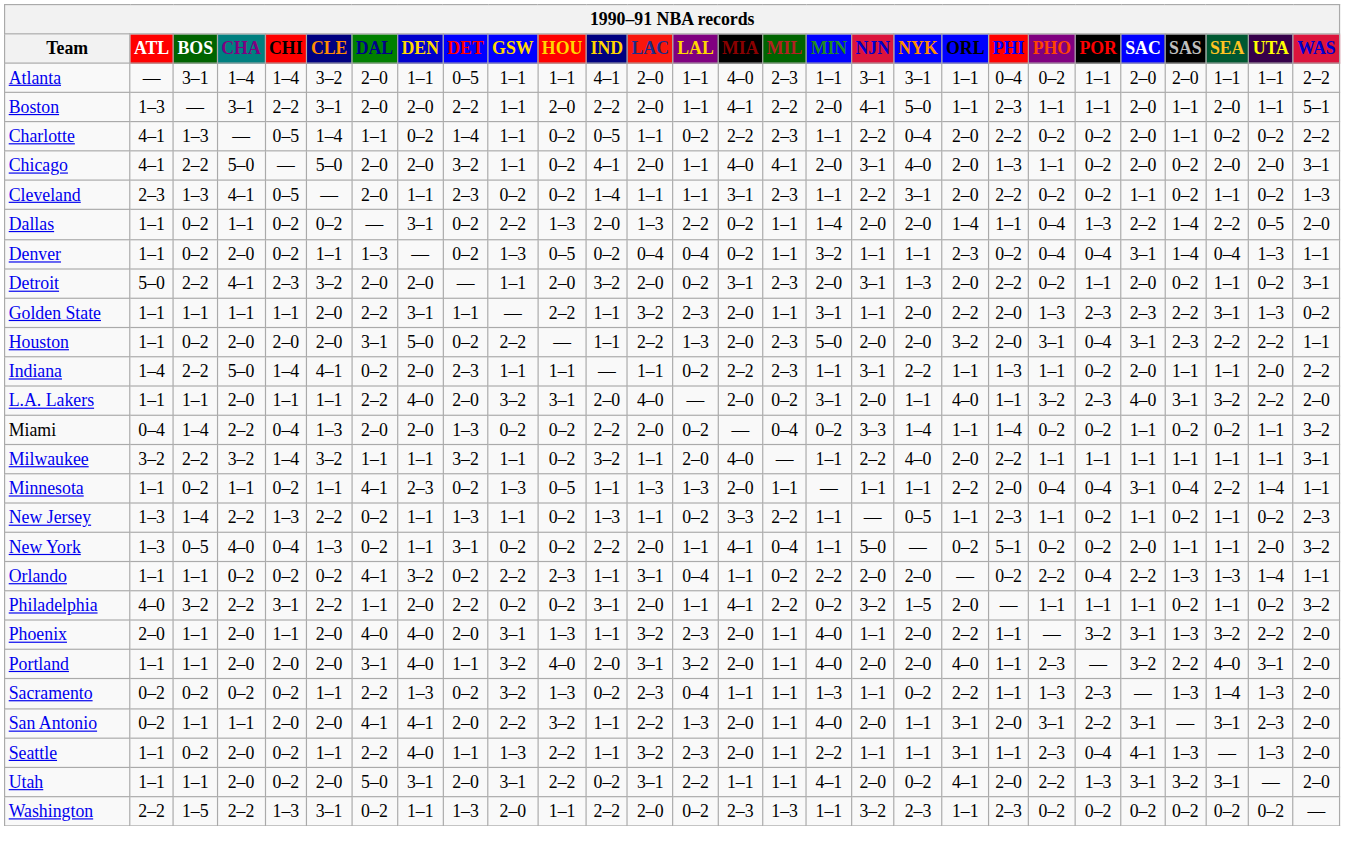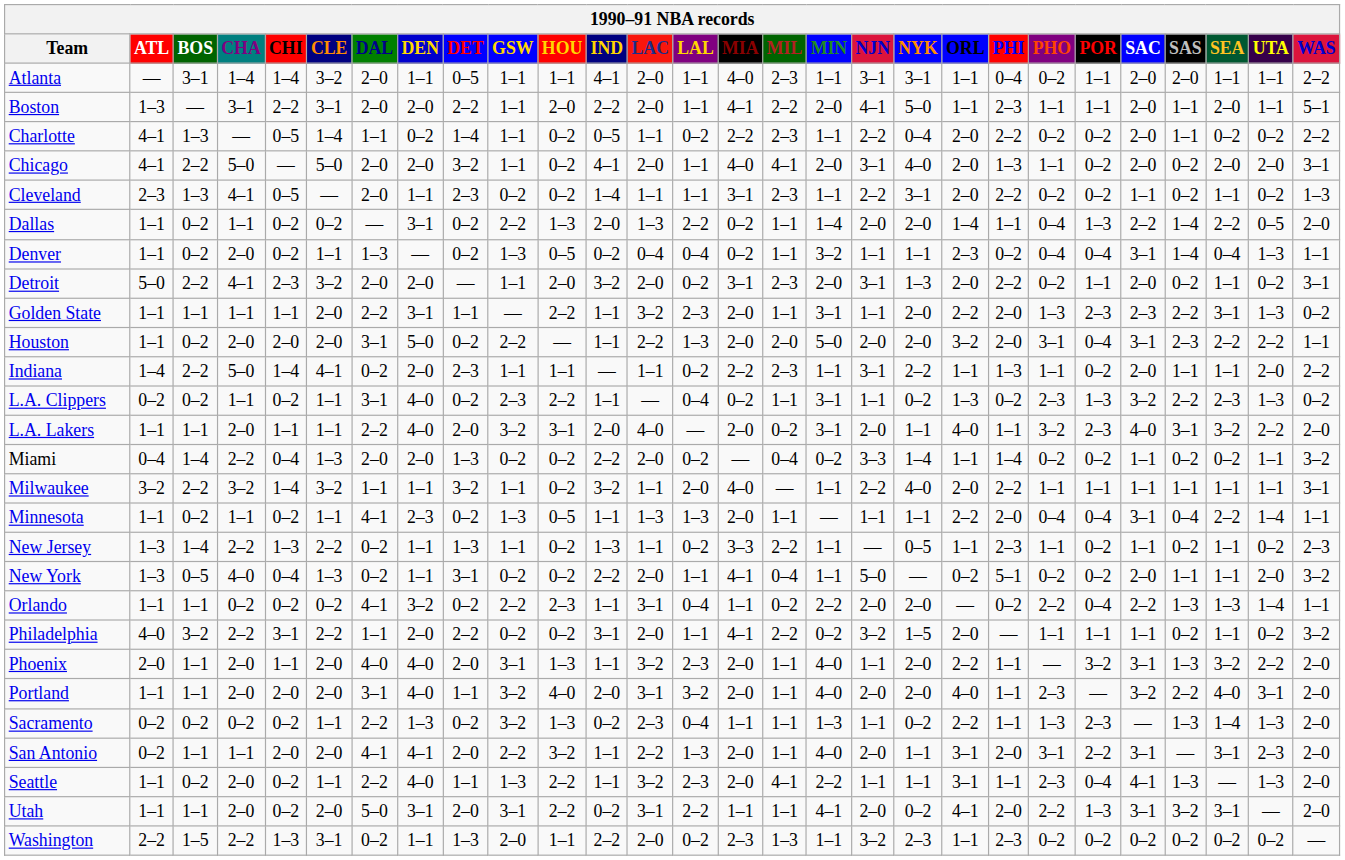 <table class="wikitable" style="font-size:95%; text-align:center;">
 <tr>
 <th colspan=28>1990–91 NBA records</th>
 </tr>
 <tr>
 <th width=100>Team</th>
 <th style="background:#FF0000;color:#FFFFFF;width=35">ATL</th>
 <th style="background:#006400;color:#FFFFFF;width=35">BOS</th>
 <th style="background:#008080;color:#800080;width=35">CHA</th>
 <th style="background:#FF0000;color:#000000;width=35">CHI</th>
 <th style="background:#000080;color:#FF8C00;width=35">CLE</th>
 <th style="background:#008000;color:#00008B;width=35">DAL</th>
 <th style="background:#0000CD;color:#FFD700;width=35">DEN</th>
 <th style="background:#0000FF;color:#FF0000;width=35">DET</th>
 <th style="background:#0000FF;color:#FFD700;width=35">GSW</th>
 <th style="background:#FF0000;color:#FFD700;width=35">HOU</th>
 <th style="background:#000080;color:#FFD700;width=35">IND</th>
 <th style="background:#F9160D;color:#1A2E8B;width=35">LAC</th>
 <th style="background:#800080;color:#FFD700;width=35">LAL</th>
 <th style="background:#000000;color:#8B0000;width=35">MIA</th>
 <th style="background:#006400;color:#B22222;width=35">MIL</th>
 <th style="background:#0000FF;color:#228B22;width=35">MIN</th>
 <th style="background:#DC143C;color:#0000CD;width=35">NJN</th>
 <th style="background:#0000FF;color:#FF8C00;width=35">NYK</th>
 <th style="background:#0000FF;color:#000000;width=35">ORL</th>
 <th style="background:#FF0000;color:#0000FF;width=35">PHI</th>
 <th style="background:#800080;color:#FF4500;width=35">PHO</th>
 <th style="background:#000000;color:#FF0000;width=35">POR</th>
 <th style="background:#0000FF;color:#FFFFFF;width=35">SAC</th>
 <th style="background:#000000;color:#C0C0C0;width=35">SAS</th>
 <th style="background:#005831;color:#FFC322;width=35">SEA</th>
 <th style="background:#36004A;color:#FFFF00;width=35">UTA</th>
 <th style="background:#DC143C;color:#0000CD;width=35">WAS</th>
 </tr>
 <tr>
 <td style="text-align:left;"><a href='#'>Atlanta</a></td>
 <td>—</td>
 <td>3–1</td>
 <td>1–4</td>
 <td>1–4</td>
 <td>3–2</td>
 <td>2–0</td>
 <td>1–1</td>
 <td>0–5</td>
 <td>1–1</td>
 <td>1–1</td>
 <td>4–1</td>
 <td>2–0</td>
 <td>1–1</td>
 <td>4–0</td>
 <td>2–3</td>
 <td>1–1</td>
 <td>3–1</td>
 <td>3–1</td>
 <td>1–1</td>
 <td>0–4</td>
 <td>0–2</td>
 <td>1–1</td>
 <td>2–0</td>
 <td>2–0</td>
 <td>1–1</td>
 <td>1–1</td>
 <td>2–2</td>
 </tr>
 <tr>
 <td style="text-align:left;"><a href='#'>Boston</a></td>
 <td>1–3</td>
 <td>—</td>
 <td>3–1</td>
 <td>2–2</td>
 <td>3–1</td>
 <td>2–0</td>
 <td>2–0</td>
 <td>2–2</td>
 <td>1–1</td>
 <td>2–0</td>
 <td>2–2</td>
 <td>2–0</td>
 <td>1–1</td>
 <td>4–1</td>
 <td>2–2</td>
 <td>2–0</td>
 <td>4–1</td>
 <td>5–0</td>
 <td>1–1</td>
 <td>2–3</td>
 <td>1–1</td>
 <td>1–1</td>
 <td>2–0</td>
 <td>1–1</td>
 <td>2–0</td>
 <td>1–1</td>
 <td>5–1</td>
 </tr>
 <tr>
 <td style="text-align:left;"><a href='#'>Charlotte</a></td>
 <td>4–1</td>
 <td>1–3</td>
 <td>—</td>
 <td>0–5</td>
 <td>1–4</td>
 <td>1–1</td>
 <td>0–2</td>
 <td>1–4</td>
 <td>1–1</td>
 <td>0–2</td>
 <td>0–5</td>
 <td>1–1</td>
 <td>0–2</td>
 <td>2–2</td>
 <td>2–3</td>
 <td>1–1</td>
 <td>2–2</td>
 <td>0–4</td>
 <td>2–0</td>
 <td>2–2</td>
 <td>0–2</td>
 <td>0–2</td>
 <td>2–0</td>
 <td>1–1</td>
 <td>0–2</td>
 <td>0–2</td>
 <td>2–2</td>
 </tr>
 <tr>
 <td style="text-align:left;"><a href='#'>Chicago</a></td>
 <td>4–1</td>
 <td>2–2</td>
 <td>5–0</td>
 <td>—</td>
 <td>5–0</td>
 <td>2–0</td>
 <td>2–0</td>
 <td>3–2</td>
 <td>1–1</td>
 <td>0–2</td>
 <td>4–1</td>
 <td>2–0</td>
 <td>1–1</td>
 <td>4–0</td>
 <td>4–1</td>
 <td>2–0</td>
 <td>3–1</td>
 <td>4–0</td>
 <td>2–0</td>
 <td>1–3</td>
 <td>1–1</td>
 <td>0–2</td>
 <td>2–0</td>
 <td>0–2</td>
 <td>2–0</td>
 <td>2–0</td>
 <td>3–1</td>
 </tr>
 <tr>
 <td style="text-align:left;"><a href='#'>Cleveland</a></td>
 <td>2–3</td>
 <td>1–3</td>
 <td>4–1</td>
 <td>0–5</td>
 <td>—</td>
 <td>2–0</td>
 <td>1–1</td>
 <td>2–3</td>
 <td>0–2</td>
 <td>0–2</td>
 <td>1–4</td>
 <td>1–1</td>
 <td>1–1</td>
 <td>3–1</td>
 <td>2–3</td>
 <td>1–1</td>
 <td>2–2</td>
 <td>3–1</td>
 <td>2–0</td>
 <td>2–2</td>
 <td>0–2</td>
 <td>0–2</td>
 <td>1–1</td>
 <td>0–2</td>
 <td>1–1</td>
 <td>0–2</td>
 <td>1–3</td>
 </tr>
 <tr>
 <td style="text-align:left;"><a href='#'>Dallas</a></td>
 <td>1–1</td>
 <td>0–2</td>
 <td>1–1</td>
 <td>0–2</td>
 <td>0–2</td>
 <td>—</td>
 <td>3–1</td>
 <td>0–2</td>
 <td>2–2</td>
 <td>1–3</td>
 <td>2–0</td>
 <td>1–3</td>
 <td>2–2</td>
 <td>0–2</td>
 <td>1–1</td>
 <td>1–4</td>
 <td>2–0</td>
 <td>2–0</td>
 <td>1–4</td>
 <td>1–1</td>
 <td>0–4</td>
 <td>1–3</td>
 <td>2–2</td>
 <td>1–4</td>
 <td>2–2</td>
 <td>0–5</td>
 <td>2–0</td>
 </tr>
 <tr>
 <td style="text-align:left;"><a href='#'>Denver</a></td>
 <td>1–1</td>
 <td>0–2</td>
 <td>2–0</td>
 <td>0–2</td>
 <td>1–1</td>
 <td>1–3</td>
 <td>—</td>
 <td>0–2</td>
 <td>1–3</td>
 <td>0–5</td>
 <td>0–2</td>
 <td>0–4</td>
 <td>0–4</td>
 <td>0–2</td>
 <td>1–1</td>
 <td>3–2</td>
 <td>1–1</td>
 <td>1–1</td>
 <td>2–3</td>
 <td>0–2</td>
 <td>0–4</td>
 <td>0–4</td>
 <td>3–1</td>
 <td>1–4</td>
 <td>0–4</td>
 <td>1–3</td>
 <td>1–1</td>
 </tr>
 <tr>
 <td style="text-align:left;"><a href='#'>Detroit</a></td>
 <td>5–0</td>
 <td>2–2</td>
 <td>4–1</td>
 <td>2–3</td>
 <td>3–2</td>
 <td>2–0</td>
 <td>2–0</td>
 <td>—</td>
 <td>1–1</td>
 <td>2–0</td>
 <td>3–2</td>
 <td>2–0</td>
 <td>0–2</td>
 <td>3–1</td>
 <td>2–3</td>
 <td>2–0</td>
 <td>3–1</td>
 <td>1–3</td>
 <td>2–0</td>
 <td>2–2</td>
 <td>0–2</td>
 <td>1–1</td>
 <td>2–0</td>
 <td>0–2</td>
 <td>1–1</td>
 <td>0–2</td>
 <td>3–1</td>
 </tr>
 <tr>
 <td style="text-align:left;"><a href='#'>Golden State</a></td>
 <td>1–1</td>
 <td>1–1</td>
 <td>1–1</td>
 <td>1–1</td>
 <td>2–0</td>
 <td>2–2</td>
 <td>3–1</td>
 <td>1–1</td>
 <td>—</td>
 <td>2–2</td>
 <td>1–1</td>
 <td>3–2</td>
 <td>2–3</td>
 <td>2–0</td>
 <td>1–1</td>
 <td>3–1</td>
 <td>1–1</td>
 <td>2–0</td>
 <td>2–2</td>
 <td>2–0</td>
 <td>1–3</td>
 <td>2–3</td>
 <td>2–3</td>
 <td>2–2</td>
 <td>3–1</td>
 <td>1–3</td>
 <td>0–2</td>
 </tr>
 <tr>
 <td style="text-align:left;"><a href='#'>Houston</a></td>
 <td>1–1</td>
 <td>0–2</td>
 <td>2–0</td>
 <td>2–0</td>
 <td>2–0</td>
 <td>3–1</td>
 <td>5–0</td>
 <td>0–2</td>
 <td>2–2</td>
 <td>—</td>
 <td>1–1</td>
 <td>2–2</td>
 <td>1–3</td>
 <td>2–0</td>
-<td>2–3</td>
+<td>2–0</td>
 <td>5–0</td>
 <td>2–0</td>
 <td>2–0</td>
 <td>3–2</td>
 <td>2–0</td>
 <td>3–1</td>
 <td>0–4</td>
 <td>3–1</td>
 <td>2–3</td>
 <td>2–2</td>
 <td>2–2</td>
 <td>1–1</td>
 </tr>
 <tr>
 <td style="text-align:left;"><a href='#'>Indiana</a></td>
 <td>1–4</td>
 <td>2–2</td>
 <td>5–0</td>
 <td>1–4</td>
 <td>4–1</td>
 <td>0–2</td>
 <td>2–0</td>
 <td>2–3</td>
 <td>1–1</td>
 <td>1–1</td>
 <td>—</td>
 <td>1–1</td>
 <td>0–2</td>
 <td>2–2</td>
 <td>2–3</td>
 <td>1–1</td>
 <td>3–1</td>
 <td>2–2</td>
 <td>1–1</td>
 <td>1–3</td>
 <td>1–1</td>
 <td>0–2</td>
 <td>2–0</td>
 <td>1–1</td>
 <td>1–1</td>
 <td>2–0</td>
 <td>2–2</td>
+</tr>
+<tr>
+<td style="text-align:left;"><a href='#'>L.A. Clippers</a></td>
+<td>0–2</td>
+<td>0–2</td>
+<td>1–1</td>
+<td>0–2</td>
+<td>1–1</td>
+<td>3–1</td>
+<td>4–0</td>
+<td>0–2</td>
+<td>2–3</td>
+<td>2–2</td>
+<td>1–1</td>
+<td>—</td>
+<td>0–4</td>
+<td>0–2</td>
+<td>1–1</td>
+<td>3–1</td>
+<td>1–1</td>
+<td>0–2</td>
+<td>1–3</td>
+<td>0–2</td>
+<td>2–3</td>
+<td>1–3</td>
+<td>3–2</td>
+<td>2–2</td>
+<td>2–3</td>
+<td>1–3</td>
+<td>0–2</td>
 </tr>
 <tr>
 <td style="text-align:left;"><a href='#'>L.A. Lakers</a></td>
 <td>1–1</td>
 <td>1–1</td>
 <td>2–0</td>
 <td>1–1</td>
 <td>1–1</td>
 <td>2–2</td>
 <td>4–0</td>
 <td>2–0</td>
 <td>3–2</td>
 <td>3–1</td>
 <td>2–0</td>
 <td>4–0</td>
 <td>—</td>
 <td>2–0</td>
 <td>0–2</td>
 <td>3–1</td>
 <td>2–0</td>
 <td>1–1</td>
 <td>4–0</td>
 <td>1–1</td>
 <td>3–2</td>
 <td>2–3</td>
 <td>4–0</td>
 <td>3–1</td>
 <td>3–2</td>
 <td>2–2</td>
 <td>2–0</td>
 </tr>
 <tr>
 <td style="text-align:left;">Miami</td>
 <td>0–4</td>
 <td>1–4</td>
 <td>2–2</td>
 <td>0–4</td>
 <td>1–3</td>
 <td>2–0</td>
 <td>2–0</td>
 <td>1–3</td>
 <td>0–2</td>
 <td>0–2</td>
 <td>2–2</td>
 <td>2–0</td>
 <td>0–2</td>
 <td>—</td>
 <td>0–4</td>
 <td>0–2</td>
 <td>3–3</td>
 <td>1–4</td>
 <td>1–1</td>
 <td>1–4</td>
 <td>0–2</td>
 <td>0–2</td>
 <td>1–1</td>
 <td>0–2</td>
 <td>0–2</td>
 <td>1–1</td>
 <td>3–2</td>
 </tr>
 <tr>
 <td style="text-align:left;"><a href='#'>Milwaukee</a></td>
 <td>3–2</td>
 <td>2–2</td>
 <td>3–2</td>
 <td>1–4</td>
 <td>3–2</td>
 <td>1–1</td>
 <td>1–1</td>
 <td>3–2</td>
 <td>1–1</td>
 <td>0–2</td>
 <td>3–2</td>
 <td>1–1</td>
 <td>2–0</td>
 <td>4–0</td>
 <td>—</td>
 <td>1–1</td>
 <td>2–2</td>
 <td>4–0</td>
 <td>2–0</td>
 <td>2–2</td>
 <td>1–1</td>
 <td>1–1</td>
 <td>1–1</td>
 <td>1–1</td>
 <td>1–1</td>
 <td>1–1</td>
 <td>3–1</td>
 </tr>
 <tr>
 <td style="text-align:left;"><a href='#'>Minnesota</a></td>
 <td>1–1</td>
 <td>0–2</td>
 <td>1–1</td>
 <td>0–2</td>
 <td>1–1</td>
 <td>4–1</td>
 <td>2–3</td>
 <td>0–2</td>
 <td>1–3</td>
 <td>0–5</td>
 <td>1–1</td>
 <td>1–3</td>
 <td>1–3</td>
 <td>2–0</td>
 <td>1–1</td>
 <td>—</td>
 <td>1–1</td>
 <td>1–1</td>
 <td>2–2</td>
 <td>2–0</td>
 <td>0–4</td>
 <td>0–4</td>
 <td>3–1</td>
 <td>0–4</td>
 <td>2–2</td>
 <td>1–4</td>
 <td>1–1</td>
 </tr>
 <tr>
 <td style="text-align:left;"><a href='#'>New Jersey</a></td>
 <td>1–3</td>
 <td>1–4</td>
 <td>2–2</td>
 <td>1–3</td>
 <td>2–2</td>
 <td>0–2</td>
 <td>1–1</td>
 <td>1–3</td>
 <td>1–1</td>
 <td>0–2</td>
 <td>1–3</td>
 <td>1–1</td>
 <td>0–2</td>
 <td>3–3</td>
 <td>2–2</td>
 <td>1–1</td>
 <td>—</td>
 <td>0–5</td>
 <td>1–1</td>
 <td>2–3</td>
 <td>1–1</td>
 <td>0–2</td>
 <td>1–1</td>
 <td>0–2</td>
 <td>1–1</td>
 <td>0–2</td>
 <td>2–3</td>
 </tr>
 <tr>
 <td style="text-align:left;"><a href='#'>New York</a></td>
 <td>1–3</td>
 <td>0–5</td>
 <td>4–0</td>
 <td>0–4</td>
 <td>1–3</td>
 <td>0–2</td>
 <td>1–1</td>
 <td>3–1</td>
 <td>0–2</td>
 <td>0–2</td>
 <td>2–2</td>
 <td>2–0</td>
 <td>1–1</td>
 <td>4–1</td>
 <td>0–4</td>
 <td>1–1</td>
 <td>5–0</td>
 <td>—</td>
 <td>0–2</td>
 <td>5–1</td>
 <td>0–2</td>
 <td>0–2</td>
 <td>2–0</td>
 <td>1–1</td>
 <td>1–1</td>
 <td>2–0</td>
 <td>3–2</td>
 </tr>
 <tr>
 <td style="text-align:left;"><a href='#'>Orlando</a></td>
 <td>1–1</td>
 <td>1–1</td>
 <td>0–2</td>
 <td>0–2</td>
 <td>0–2</td>
 <td>4–1</td>
 <td>3–2</td>
 <td>0–2</td>
 <td>2–2</td>
 <td>2–3</td>
 <td>1–1</td>
 <td>3–1</td>
 <td>0–4</td>
 <td>1–1</td>
 <td>0–2</td>
 <td>2–2</td>
 <td>2–0</td>
 <td>2–0</td>
 <td>—</td>
 <td>0–2</td>
 <td>2–2</td>
 <td>0–4</td>
 <td>2–2</td>
 <td>1–3</td>
 <td>1–3</td>
 <td>1–4</td>
 <td>1–1</td>
 </tr>
 <tr>
 <td style="text-align:left;"><a href='#'>Philadelphia</a></td>
 <td>4–0</td>
 <td>3–2</td>
 <td>2–2</td>
 <td>3–1</td>
 <td>2–2</td>
 <td>1–1</td>
 <td>2–0</td>
 <td>2–2</td>
 <td>0–2</td>
 <td>0–2</td>
 <td>3–1</td>
 <td>2–0</td>
 <td>1–1</td>
 <td>4–1</td>
 <td>2–2</td>
 <td>0–2</td>
 <td>3–2</td>
 <td>1–5</td>
 <td>2–0</td>
 <td>—</td>
 <td>1–1</td>
 <td>1–1</td>
 <td>1–1</td>
 <td>0–2</td>
 <td>1–1</td>
 <td>0–2</td>
 <td>3–2</td>
 </tr>
 <tr>
 <td style="text-align:left;"><a href='#'>Phoenix</a></td>
 <td>2–0</td>
 <td>1–1</td>
 <td>2–0</td>
 <td>1–1</td>
 <td>2–0</td>
 <td>4–0</td>
 <td>4–0</td>
 <td>2–0</td>
 <td>3–1</td>
 <td>1–3</td>
 <td>1–1</td>
 <td>3–2</td>
 <td>2–3</td>
 <td>2–0</td>
 <td>1–1</td>
 <td>4–0</td>
 <td>1–1</td>
 <td>2–0</td>
 <td>2–2</td>
 <td>1–1</td>
 <td>—</td>
 <td>3–2</td>
 <td>3–1</td>
 <td>1–3</td>
 <td>3–2</td>
 <td>2–2</td>
 <td>2–0</td>
 </tr>
 <tr>
 <td style="text-align:left;"><a href='#'>Portland</a></td>
 <td>1–1</td>
 <td>1–1</td>
 <td>2–0</td>
 <td>2–0</td>
 <td>2–0</td>
 <td>3–1</td>
 <td>4–0</td>
 <td>1–1</td>
 <td>3–2</td>
 <td>4–0</td>
 <td>2–0</td>
 <td>3–1</td>
 <td>3–2</td>
 <td>2–0</td>
 <td>1–1</td>
 <td>4–0</td>
 <td>2–0</td>
 <td>2–0</td>
 <td>4–0</td>
 <td>1–1</td>
 <td>2–3</td>
 <td>—</td>
 <td>3–2</td>
 <td>2–2</td>
 <td>4–0</td>
 <td>3–1</td>
 <td>2–0</td>
 </tr>
 <tr>
 <td style="text-align:left;"><a href='#'>Sacramento</a></td>
 <td>0–2</td>
 <td>0–2</td>
 <td>0–2</td>
 <td>0–2</td>
 <td>1–1</td>
 <td>2–2</td>
 <td>1–3</td>
 <td>0–2</td>
 <td>3–2</td>
 <td>1–3</td>
 <td>0–2</td>
 <td>2–3</td>
 <td>0–4</td>
 <td>1–1</td>
 <td>1–1</td>
 <td>1–3</td>
 <td>1–1</td>
 <td>0–2</td>
 <td>2–2</td>
 <td>1–1</td>
 <td>1–3</td>
 <td>2–3</td>
 <td>—</td>
 <td>1–3</td>
 <td>1–4</td>
 <td>1–3</td>
 <td>2–0</td>
 </tr>
 <tr>
 <td style="text-align:left;"><a href='#'>San Antonio</a></td>
 <td>0–2</td>
 <td>1–1</td>
 <td>1–1</td>
 <td>2–0</td>
 <td>2–0</td>
 <td>4–1</td>
 <td>4–1</td>
 <td>2–0</td>
 <td>2–2</td>
 <td>3–2</td>
 <td>1–1</td>
 <td>2–2</td>
 <td>1–3</td>
 <td>2–0</td>
 <td>1–1</td>
 <td>4–0</td>
 <td>2–0</td>
 <td>1–1</td>
 <td>3–1</td>
 <td>2–0</td>
 <td>3–1</td>
 <td>2–2</td>
 <td>3–1</td>
 <td>—</td>
 <td>3–1</td>
 <td>2–3</td>
 <td>2–0</td>
 </tr>
 <tr>
 <td style="text-align:left;"><a href='#'>Seattle</a></td>
 <td>1–1</td>
 <td>0–2</td>
 <td>2–0</td>
 <td>0–2</td>
 <td>1–1</td>
 <td>2–2</td>
 <td>4–0</td>
 <td>1–1</td>
 <td>1–3</td>
 <td>2–2</td>
 <td>1–1</td>
 <td>3–2</td>
 <td>2–3</td>
 <td>2–0</td>
-<td>1–1</td>
+<td>4–1</td>
 <td>2–2</td>
 <td>1–1</td>
 <td>1–1</td>
 <td>3–1</td>
 <td>1–1</td>
 <td>2–3</td>
 <td>0–4</td>
 <td>4–1</td>
 <td>1–3</td>
 <td>—</td>
 <td>1–3</td>
 <td>2–0</td>
 </tr>
 <tr>
 <td style="text-align:left;"><a href='#'>Utah</a></td>
 <td>1–1</td>
 <td>1–1</td>
 <td>2–0</td>
 <td>0–2</td>
 <td>2–0</td>
 <td>5–0</td>
 <td>3–1</td>
 <td>2–0</td>
 <td>3–1</td>
 <td>2–2</td>
 <td>0–2</td>
 <td>3–1</td>
 <td>2–2</td>
 <td>1–1</td>
 <td>1–1</td>
 <td>4–1</td>
 <td>2–0</td>
 <td>0–2</td>
 <td>4–1</td>
 <td>2–0</td>
 <td>2–2</td>
 <td>1–3</td>
 <td>3–1</td>
 <td>3–2</td>
 <td>3–1</td>
 <td>—</td>
 <td>2–0</td>
 </tr>
 <tr>
 <td style="text-align:left;"><a href='#'>Washington</a></td>
 <td>2–2</td>
 <td>1–5</td>
 <td>2–2</td>
 <td>1–3</td>
 <td>3–1</td>
 <td>0–2</td>
 <td>1–1</td>
 <td>1–3</td>
 <td>2–0</td>
 <td>1–1</td>
 <td>2–2</td>
 <td>2–0</td>
 <td>0–2</td>
 <td>2–3</td>
 <td>1–3</td>
 <td>1–1</td>
 <td>3–2</td>
 <td>2–3</td>
 <td>1–1</td>
 <td>2–3</td>
 <td>0–2</td>
 <td>0–2</td>
 <td>0–2</td>
 <td>0–2</td>
 <td>0–2</td>
 <td>0–2</td>
 <td>—</td>
 </tr>
 </table>
